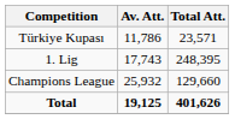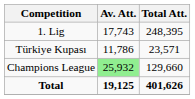 <table class="wikitable" style="text-align: center">
 <tr>
 <th>Competition</th>
 <th>Av. Att.</th>
 <th>Total Att.</th>
 </tr>
 <tr>
+<td>1. Lig</td>
+<td>17,743</td>
+<td>248,395</td>
+</tr>
+<tr>
 <td>Türkiye Kupası</td>
 <td>11,786</td>
 <td>23,571</td>
 </tr>
 <tr>
-<td>1. Lig</td>
-<td>17,743</td>
-<td>248,395</td>
-</tr>
-<tr>
 <td>Champions League</td>
-<td>25,932</td>
+<td style="background: lightgreen;">25,932</td>
 <td>129,660</td>
 </tr>
 <tr>
 <td><strong>Total</strong></td>
 <td><strong>19,125</strong></td>
 <td><strong>401,626</strong></td>
 </tr>
 <tr>
 </tr>
 </table>
